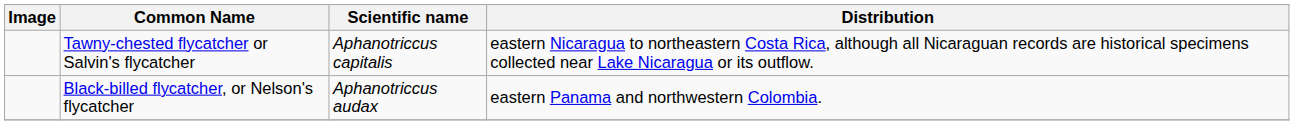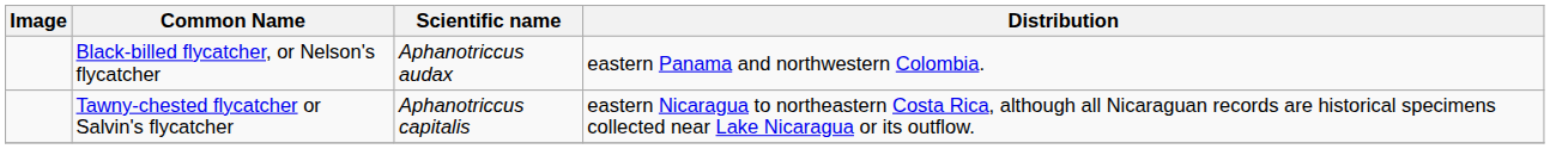 <table class="wikitable">
 <tr>
 <th>Image</th>
 <th>Common Name</th>
 <th>Scientific name</th>
 <th>Distribution</th>
 </tr>
 <tr>
 <td></td>
+<td><a href='#'>Black-billed flycatcher</a>,  or Nelson's flycatcher</td>
+<td><em>Aphanotriccus audax</em></td>
+<td>eastern <a href='#'>Panama</a> and northwestern <a href='#'>Colombia</a>.</td>
+</tr>
+<tr>
+<td></td>
 <td><a href='#'>Tawny-chested flycatcher</a> or Salvin's flycatcher</td>
 <td><em>Aphanotriccus capitalis</em></td>
 <td>eastern <a href='#'>Nicaragua</a> to northeastern <a href='#'>Costa Rica</a>, although all Nicaraguan records are historical specimens collected near <a href='#'>Lake Nicaragua</a> or its outflow.</td>
 </tr>
 <tr>
-<td></td>
-<td><a href='#'>Black-billed flycatcher</a>,  or Nelson's flycatcher</td>
-<td><em>Aphanotriccus audax</em></td>
-<td>eastern <a href='#'>Panama</a> and northwestern <a href='#'>Colombia</a>.</td>
-</tr>
-<tr>
 </tr>
 </table>
